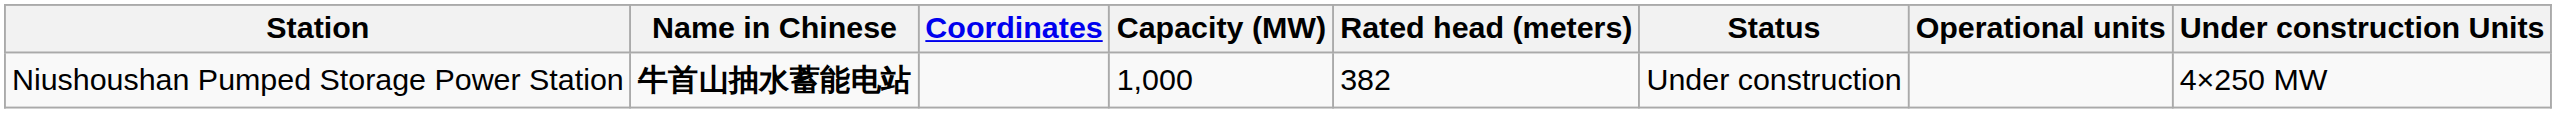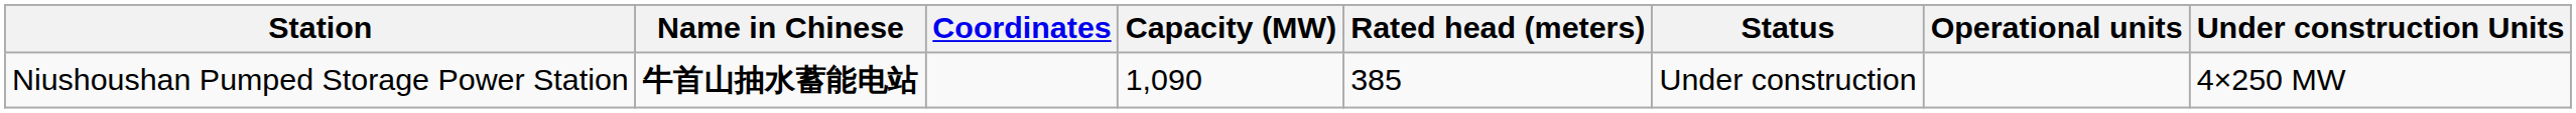 <table class="wikitable sortable">
 <tr>
 <th>Station</th>
 <th>Name in Chinese</th>
 <th><a href='#'>Coordinates</a></th>
 <th>Capacity (MW)</th>
 <th>Rated head (meters)</th>
 <th>Status</th>
 <th>Operational units</th>
 <th>Under construction Units</th>
 </tr>
 <tr>
 <td>Niushoushan Pumped Storage Power Station</td>
 <td><strong>牛首山抽水蓄能电站</strong></td>
 <td></td>
-<td>1,000</td>
-<td>382</td>
+<td>1,090</td>
+<td>385</td>
 <td>Under construction</td>
 <td></td>
 <td>4×250 MW</td>
 </tr>
 </table>
